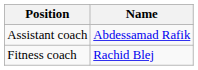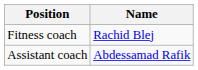 <table class="wikitable" style="text-align:center">
 <tr>
 <th>Position</th>
 <th>Name</th>
 </tr>
 <tr>
+<td style="text-align:left;">Fitness coach</td>
+<td style="text-align:left;"> <a href='#'>Rachid Blej</a></td>
+</tr>
+<tr>
 <td style="text-align:left;">Assistant coach</td>
 <td style="text-align:left;"> <a href='#'>Abdessamad Rafik</a> </td>
 </tr>
-<tr>
-<td style="text-align:left;">Fitness coach</td>
-<td style="text-align:left;"> <a href='#'>Rachid Blej</a></td>
-</tr>
 </table>
